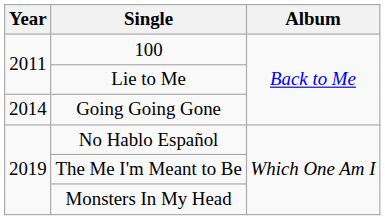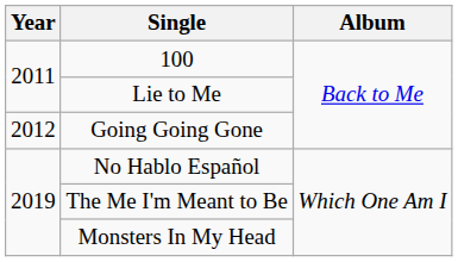 <table class="wikitable plainrowheaders" style="text-align:center;">
 <tr>
 <th scope="col">Year</th>
 <th scope="col">Single</th>
 <th scope="col">Album</th>
 </tr>
 <tr>
 <td rowspan="2">2011</td>
 <td>100</td>
 <td rowspan="3"><em><a href='#'>Back to Me</a></em></td>
 </tr>
 <tr>
 <td>Lie to Me</td>
 </tr>
 <tr>
-<td>2014</td>
+<td>2012</td>
 <td>Going Going Gone</td>
 </tr>
 <tr>
 <td rowspan="3">2019</td>
 <td>No Hablo Español</td>
 <td rowspan="3"><em>Which One Am I</em></td>
 </tr>
 <tr>
 <td>The Me I'm Meant to Be</td>
 </tr>
 <tr>
 <td>Monsters In My Head</td>
 </tr>
 </table>
